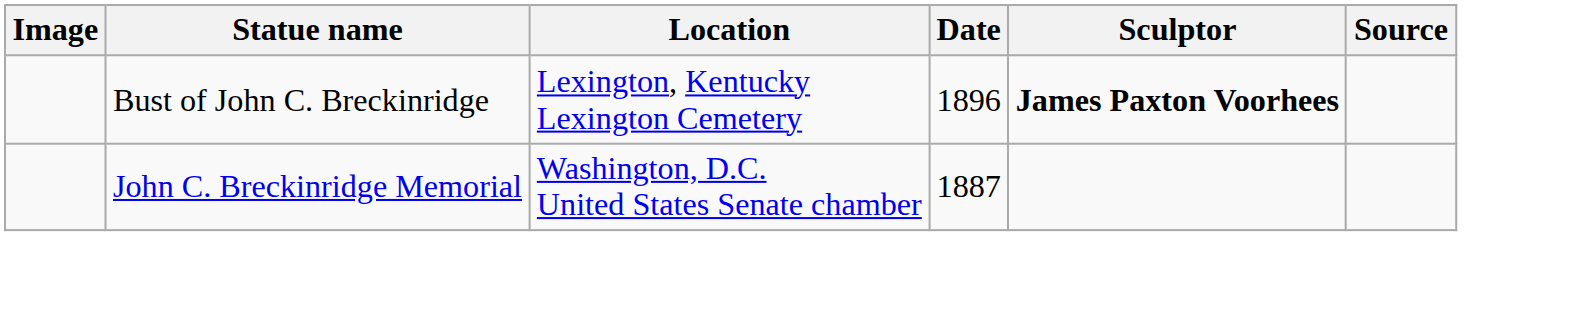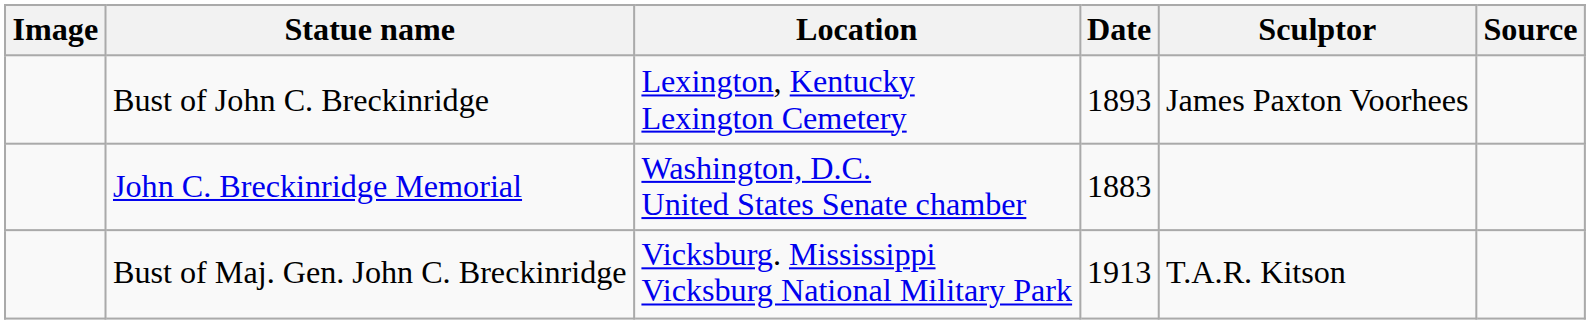 <table class="wikitable sortable">
 <tr>
 <th scope="col" class="unsortable">Image</th>
 <th scope="col">Statue name</th>
 <th scope="col">Location</th>
 <th scope="col">Date</th>
 <th scope="col">Sculptor</th>
 <th scope="col" class="unsortable">Source</th>
 </tr>
 <tr>
 <td></td>
 <td>Bust of John C. Breckinridge</td>
 <td><a href='#'>Lexington</a>, <a href='#'>Kentucky</a><br><a href='#'>Lexington Cemetery</a></td>
-<td>1896</td>
-<td><strong>James Paxton Voorhees</strong></td>
+<td>1893</td>
+<td>James Paxton Voorhees</td>
 <td></td>
 </tr>
 <tr>
 <td></td>
 <td><a href='#'>John C. Breckinridge Memorial</a></td>
 <td><a href='#'>Washington, D.C.</a><br><a href='#'>United States Senate chamber</a></td>
-<td>1887</td>
+<td>1883</td>
 <td></td>
 <td></td>
 </tr>
+<tr>
+<td></td>
+<td>Bust of Maj. Gen. John C. Breckinridge</td>
+<td><a href='#'>Vicksburg</a>. <a href='#'>Mississippi</a><br><a href='#'>Vicksburg National Military Park</a></td>
+<td>1913</td>
+<td>T.A.R. Kitson</td>
+<td></td>
+</tr>
 </table>
